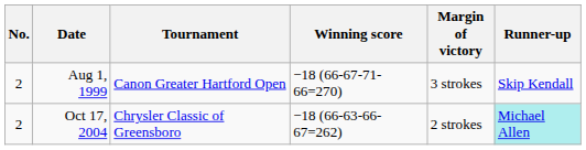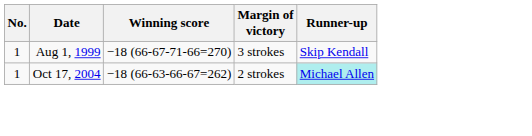 <table class="wikitable" style="font-size:95%;">
 <tr>
 <th>No.</th>
 <th>Date</th>
-<th>Tournament</th>
 <th>Winning score</th>
 <th>Margin of<br>victory</th>
 <th>Runner-up</th>
 </tr>
 <tr>
-<td align=center>2</td>
+<td align=center>1</td>
 <td align=right>Aug 1, <a href='#'>1999</a></td>
-<td><a href='#'>Canon Greater Hartford Open</a></td>
 <td>−18 (66-67-71-66=270)</td>
 <td>3 strokes</td>
 <td> <a href='#'>Skip Kendall</a></td>
 </tr>
 <tr>
-<td align=center>2</td>
+<td align=center>1</td>
 <td align=right>Oct 17, <a href='#'>2004</a></td>
-<td><a href='#'>Chrysler Classic of Greensboro</a></td>
 <td>−18 (66-63-66-67=262)</td>
 <td>2 strokes</td>
 <td style="background: paleturquoise;"> <a href='#'>Michael Allen</a></td>
 </tr>
 </table>
